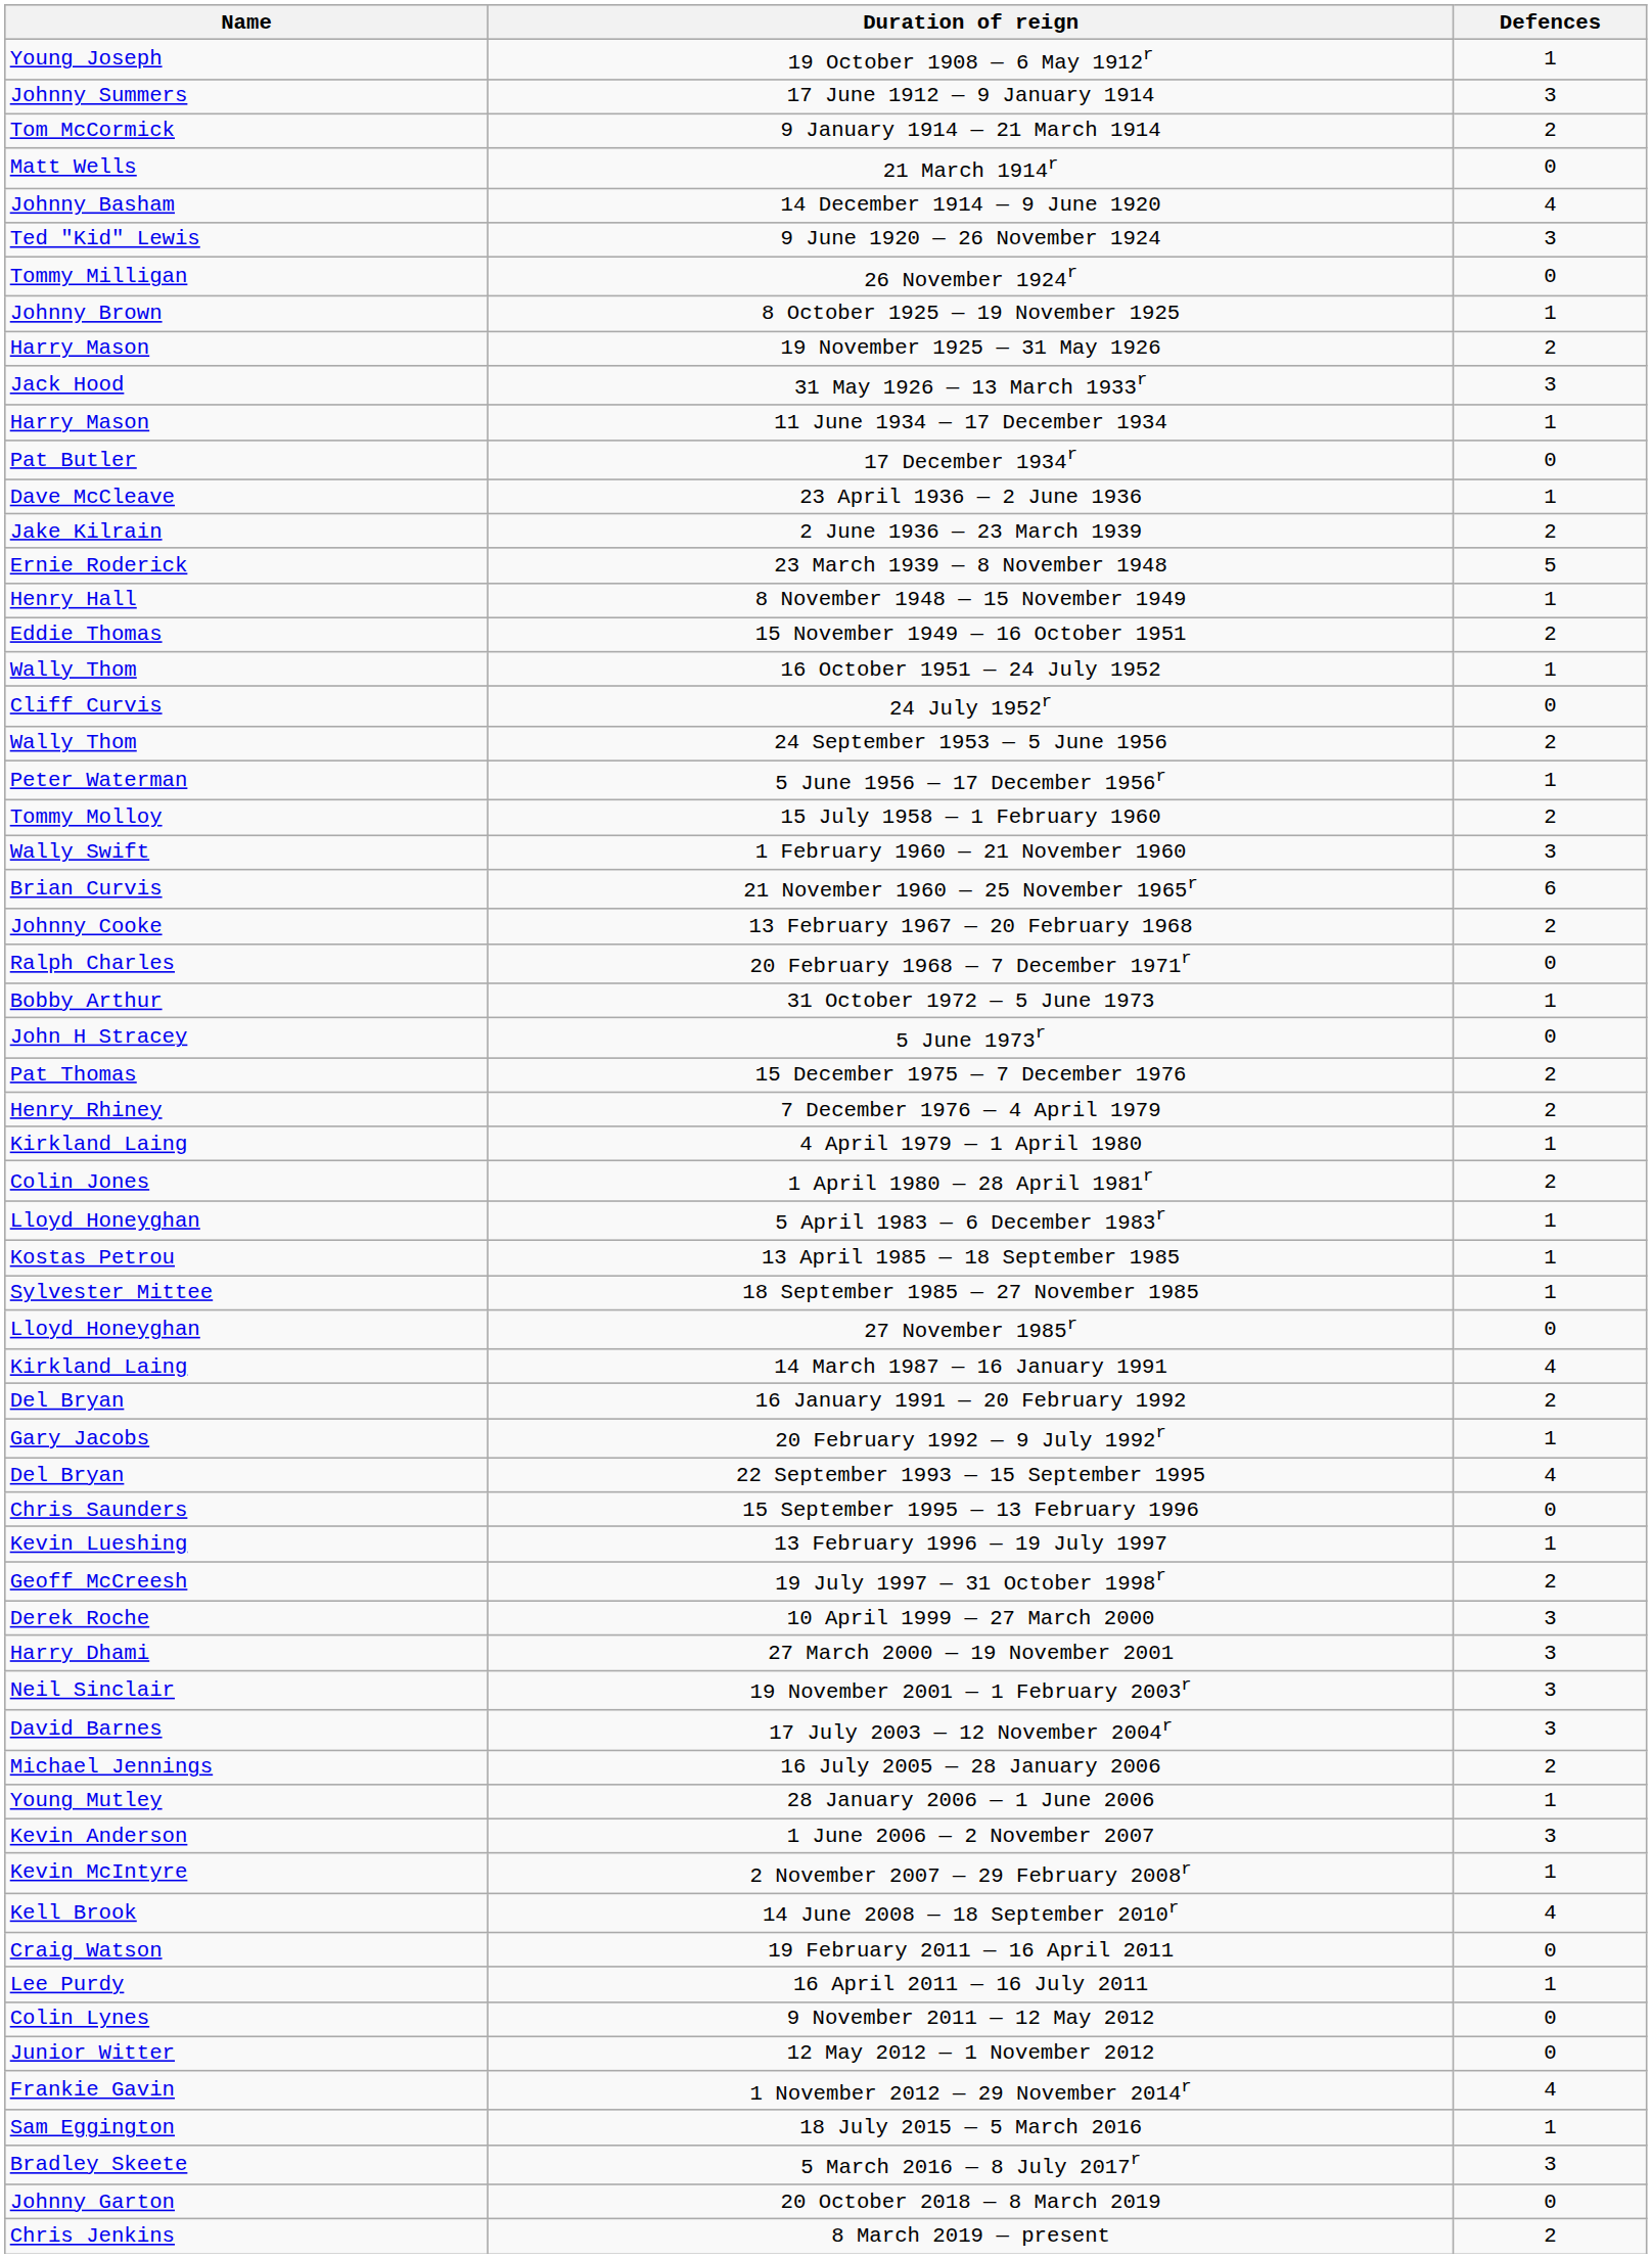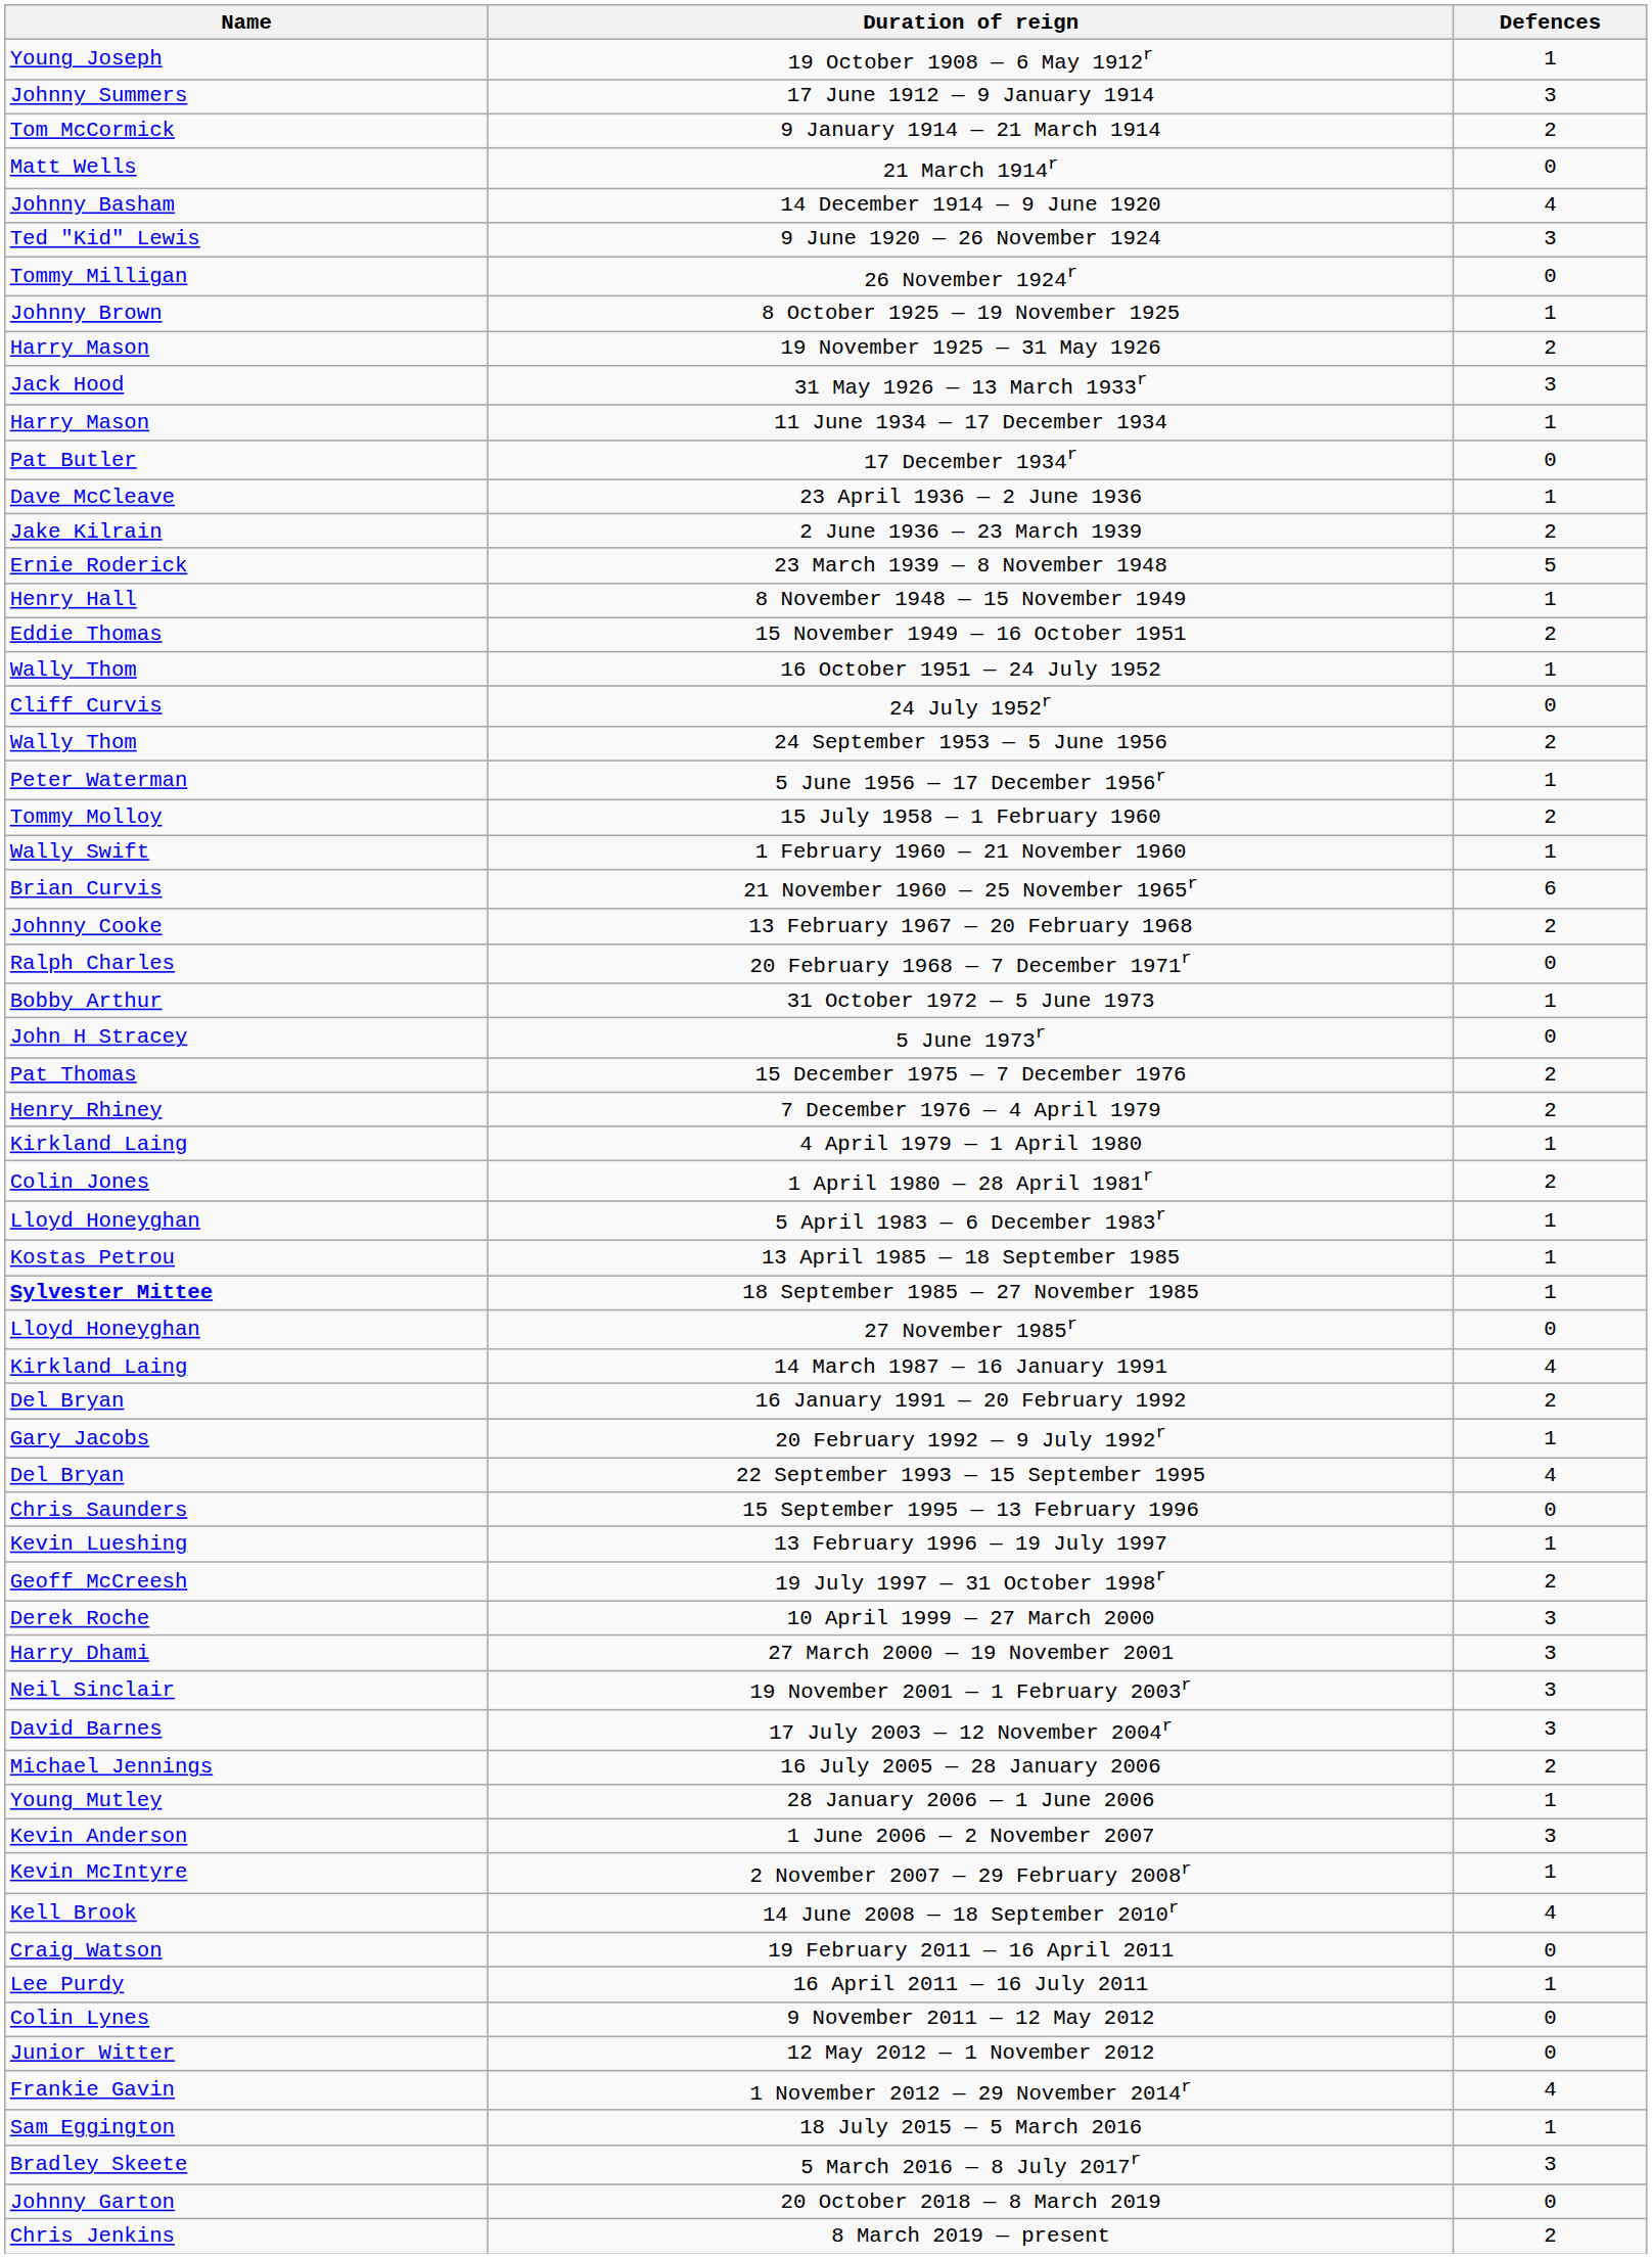 <table class="wikitable" width=80%>
 <tr>
 <th width=25%>Name</th>
 <th width=50%>Duration of reign</th>
 <th width=10%>Defences</th>
 </tr>
 <tr align=center>
 <td align=left><a href='#'>Young Joseph</a></td>
 <td>19 October 1908 — 6 May 1912<sup>r</sup></td>
 <td>1</td>
 </tr>
 <tr align=center>
 <td align=left><a href='#'>Johnny Summers</a></td>
 <td>17 June 1912 — 9 January 1914</td>
 <td>3</td>
 </tr>
 <tr align=center>
 <td align=left><a href='#'>Tom McCormick</a></td>
 <td>9 January 1914 — 21 March 1914</td>
 <td>2</td>
 </tr>
 <tr align=center>
 <td align=left><a href='#'>Matt Wells</a></td>
 <td>21 March 1914<sup>r</sup></td>
 <td>0</td>
 </tr>
 <tr align=center>
 <td align=left><a href='#'>Johnny Basham</a></td>
 <td>14 December 1914 — 9 June 1920</td>
 <td>4</td>
 </tr>
 <tr align=center>
 <td align=left><a href='#'>Ted "Kid" Lewis</a></td>
 <td>9 June 1920 — 26 November 1924</td>
 <td>3</td>
 </tr>
 <tr align=center>
 <td align=left><a href='#'>Tommy Milligan</a></td>
 <td>26 November 1924<sup>r</sup></td>
 <td>0</td>
 </tr>
 <tr align=center>
 <td align=left><a href='#'>Johnny Brown</a></td>
 <td>8 October 1925 — 19 November 1925</td>
 <td>1</td>
 </tr>
 <tr align=center>
 <td align=left><a href='#'>Harry Mason</a></td>
 <td>19 November 1925 — 31 May 1926</td>
 <td>2</td>
 </tr>
 <tr align=center>
 <td align=left><a href='#'>Jack Hood</a></td>
 <td>31 May 1926 — 13 March 1933<sup>r</sup></td>
 <td>3</td>
 </tr>
 <tr align=center>
 <td align=left><a href='#'>Harry Mason</a></td>
 <td>11 June 1934 — 17 December 1934</td>
 <td>1</td>
 </tr>
 <tr align=center>
 <td align=left><a href='#'>Pat Butler</a></td>
 <td>17 December 1934<sup>r</sup></td>
 <td>0</td>
 </tr>
 <tr align=center>
 <td align=left><a href='#'>Dave McCleave</a></td>
 <td>23 April 1936 — 2 June 1936</td>
 <td>1</td>
 </tr>
 <tr align=center>
 <td align=left><a href='#'>Jake Kilrain</a></td>
 <td>2 June 1936 — 23 March 1939</td>
 <td>2</td>
 </tr>
 <tr align=center>
 <td align=left><a href='#'>Ernie Roderick</a></td>
 <td>23 March 1939 — 8 November 1948</td>
 <td>5</td>
 </tr>
 <tr align=center>
 <td align=left><a href='#'>Henry Hall</a></td>
 <td>8 November 1948 — 15 November 1949</td>
 <td>1</td>
 </tr>
 <tr align=center>
 <td align=left><a href='#'>Eddie Thomas</a></td>
 <td>15 November 1949 — 16 October 1951</td>
 <td>2</td>
 </tr>
 <tr align=center>
 <td align=left><a href='#'>Wally Thom</a></td>
 <td>16 October 1951 — 24 July 1952</td>
 <td>1</td>
 </tr>
 <tr align=center>
 <td align=left><a href='#'>Cliff Curvis</a></td>
 <td>24 July 1952<sup>r</sup></td>
 <td>0</td>
 </tr>
 <tr align=center>
 <td align=left><a href='#'>Wally Thom</a></td>
 <td>24 September 1953 — 5 June 1956</td>
 <td>2</td>
 </tr>
 <tr align=center>
 <td align=left><a href='#'>Peter Waterman</a></td>
 <td>5 June 1956 — 17 December 1956<sup>r</sup></td>
 <td>1</td>
 </tr>
 <tr align=center>
 <td align=left><a href='#'>Tommy Molloy</a></td>
 <td>15 July 1958 — 1 February 1960</td>
 <td>2</td>
 </tr>
 <tr align=center>
 <td align=left><a href='#'>Wally Swift</a></td>
 <td>1 February 1960 — 21 November 1960</td>
-<td>3</td>
+<td>1</td>
 </tr>
 <tr align=center>
 <td align=left><a href='#'>Brian Curvis</a></td>
 <td>21 November 1960 — 25 November 1965<sup>r</sup></td>
 <td>6</td>
 </tr>
 <tr align=center>
 <td align=left><a href='#'>Johnny Cooke</a></td>
 <td>13 February 1967 — 20 February 1968</td>
 <td>2</td>
 </tr>
 <tr align=center>
 <td align=left><a href='#'>Ralph Charles</a></td>
 <td>20 February 1968 — 7 December 1971<sup>r</sup></td>
 <td>0</td>
 </tr>
 <tr align=center>
 <td align=left><a href='#'>Bobby Arthur</a></td>
 <td>31 October 1972 — 5 June 1973</td>
 <td>1</td>
 </tr>
 <tr align=center>
 <td align=left><a href='#'>John H Stracey</a></td>
 <td>5 June 1973<sup>r</sup></td>
 <td>0</td>
 </tr>
 <tr align=center>
 <td align=left><a href='#'>Pat Thomas</a></td>
 <td>15 December 1975 — 7 December 1976</td>
 <td>2</td>
 </tr>
 <tr align=center>
 <td align=left><a href='#'>Henry Rhiney</a></td>
 <td>7 December 1976 — 4 April 1979</td>
 <td>2</td>
 </tr>
 <tr align=center>
 <td align=left><a href='#'>Kirkland Laing</a></td>
 <td>4 April 1979 — 1 April 1980</td>
 <td>1</td>
 </tr>
 <tr align=center>
 <td align=left><a href='#'>Colin Jones</a></td>
 <td>1 April 1980 — 28 April 1981<sup>r</sup></td>
 <td>2</td>
 </tr>
 <tr align=center>
 <td align=left><a href='#'>Lloyd Honeyghan</a></td>
 <td>5 April 1983 — 6 December 1983<sup>r</sup></td>
 <td>1</td>
 </tr>
 <tr align=center>
 <td align=left><a href='#'>Kostas Petrou</a></td>
 <td>13 April 1985 — 18 September 1985</td>
 <td>1</td>
 </tr>
 <tr align=center>
-<td align=left><a href='#'>Sylvester Mittee</a></td>
+<td align=left><strong><a href='#'>Sylvester Mittee</a></strong></td>
 <td>18 September 1985 — 27 November 1985</td>
 <td>1</td>
 </tr>
 <tr align=center>
 <td align=left><a href='#'>Lloyd Honeyghan</a></td>
 <td>27 November 1985<sup>r</sup></td>
 <td>0</td>
 </tr>
 <tr align=center>
 <td align=left><a href='#'>Kirkland Laing</a></td>
 <td>14 March 1987 — 16 January 1991</td>
 <td>4</td>
 </tr>
 <tr align=center>
 <td align=left><a href='#'>Del Bryan</a></td>
 <td>16 January 1991 — 20 February 1992</td>
 <td>2</td>
 </tr>
 <tr align=center>
 <td align=left><a href='#'>Gary Jacobs</a></td>
 <td>20 February 1992 — 9 July 1992<sup>r</sup></td>
 <td>1</td>
 </tr>
 <tr align=center>
 <td align=left><a href='#'>Del Bryan</a></td>
 <td>22 September 1993 — 15 September 1995</td>
 <td>4</td>
 </tr>
 <tr align=center>
 <td align=left><a href='#'>Chris Saunders</a></td>
 <td>15 September 1995 — 13 February 1996</td>
 <td>0</td>
 </tr>
 <tr align=center>
 <td align=left><a href='#'>Kevin Lueshing</a></td>
 <td>13 February 1996 — 19 July 1997</td>
 <td>1</td>
 </tr>
 <tr align=center>
 <td align=left><a href='#'>Geoff McCreesh</a></td>
 <td>19 July 1997 — 31 October 1998<sup>r</sup></td>
 <td>2</td>
 </tr>
 <tr align=center>
 <td align=left><a href='#'>Derek Roche</a></td>
 <td>10 April 1999 — 27 March 2000</td>
 <td>3</td>
 </tr>
 <tr align=center>
 <td align=left><a href='#'>Harry Dhami</a></td>
 <td>27 March 2000 — 19 November 2001</td>
 <td>3</td>
 </tr>
 <tr align=center>
 <td align=left><a href='#'>Neil Sinclair</a></td>
 <td>19 November 2001 — 1 February 2003<sup>r</sup></td>
 <td>3</td>
 </tr>
 <tr align=center>
 <td align=left><a href='#'>David Barnes</a></td>
 <td>17 July 2003 — 12 November 2004<sup>r</sup></td>
 <td>3</td>
 </tr>
 <tr align=center>
 <td align=left><a href='#'>Michael Jennings</a></td>
 <td>16 July 2005 — 28 January 2006</td>
 <td>2</td>
 </tr>
 <tr align=center>
 <td align=left><a href='#'>Young Mutley</a></td>
 <td>28 January 2006 — 1 June 2006</td>
 <td>1</td>
 </tr>
 <tr align=center>
 <td align=left><a href='#'>Kevin Anderson</a></td>
 <td>1 June 2006 — 2 November 2007</td>
 <td>3</td>
 </tr>
 <tr align=center>
 <td align=left><a href='#'>Kevin McIntyre</a></td>
 <td>2 November 2007 — 29 February 2008<sup>r</sup></td>
 <td>1</td>
 </tr>
 <tr align=center>
 <td align=left><a href='#'>Kell Brook</a></td>
 <td>14 June 2008 — 18 September 2010<sup>r</sup></td>
 <td>4</td>
 </tr>
 <tr align=center>
 <td align=left><a href='#'>Craig Watson</a></td>
 <td>19 February 2011 — 16 April 2011</td>
 <td>0</td>
 </tr>
 <tr align=center>
 <td align=left><a href='#'>Lee Purdy</a></td>
 <td>16 April 2011 — 16 July 2011</td>
 <td>1</td>
 </tr>
 <tr align=center>
 <td align=left><a href='#'>Colin Lynes</a></td>
 <td>9 November 2011 — 12 May 2012</td>
 <td>0</td>
 </tr>
 <tr align=center>
 <td align=left><a href='#'>Junior Witter</a></td>
 <td>12 May 2012 — 1 November 2012</td>
 <td>0</td>
 </tr>
 <tr align=center>
 <td align=left><a href='#'>Frankie Gavin</a></td>
 <td>1 November 2012 — 29 November 2014<sup>r</sup></td>
 <td>4</td>
 </tr>
 <tr align=center>
 <td align=left><a href='#'>Sam Eggington</a></td>
 <td>18 July 2015 — 5 March 2016</td>
 <td>1</td>
 </tr>
 <tr align=center>
 <td align=left><a href='#'>Bradley Skeete</a></td>
 <td>5 March 2016 — 8 July 2017<sup>r</sup></td>
 <td>3</td>
 </tr>
 <tr align=center>
 <td align=left><a href='#'>Johnny Garton</a></td>
 <td>20 October 2018 — 8 March 2019</td>
 <td>0</td>
 </tr>
 <tr align=center>
 <td align=left><a href='#'>Chris Jenkins</a></td>
 <td>8 March 2019 — present</td>
 <td>2</td>
 </tr>
 </table>
